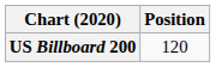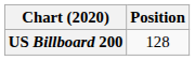 <table class="wikitable plainrowheaders" style="text-align:center">
 <tr>
 <th scope="col">Chart (2020)</th>
 <th scope="col">Position</th>
 </tr>
 <tr>
 <th scope="row">US <em>Billboard</em> 200</th>
-<td>120</td>
+<td>128</td>
 </tr>
 </table>
